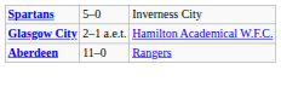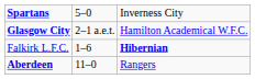 <table class="wikitable">
 <tr>
 <td><strong><a href='#'>Spartans</a></strong></td>
 <td>5–0</td>
 <td>Inverness City</td>
 </tr>
 <tr>
 <td><strong><a href='#'>Glasgow City</a></strong></td>
 <td>2–1 a.e.t.</td>
 <td><a href='#'>Hamilton Academical W.F.C.</a></td>
 </tr>
 <tr>
+<td><a href='#'>Falkirk L.F.C.</a></td>
+<td>1–6</td>
+<td><strong><a href='#'>Hibernian</a></strong></td>
+</tr>
+<tr>
 <td><strong><a href='#'>Aberdeen</a></strong></td>
 <td>11–0</td>
 <td><a href='#'>Rangers</a></td>
 </tr>
 </table>
